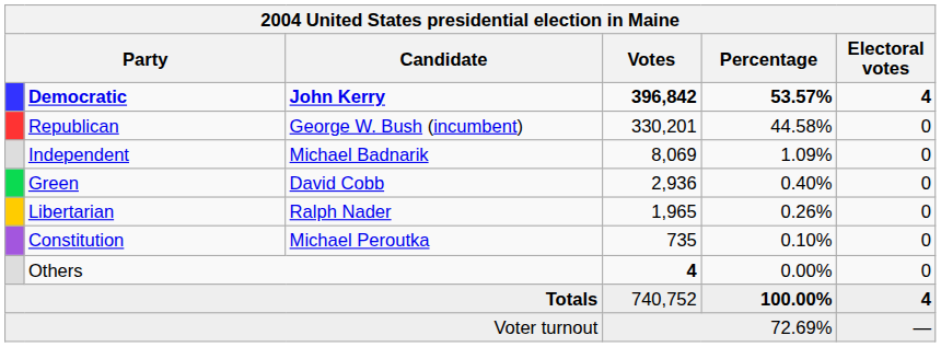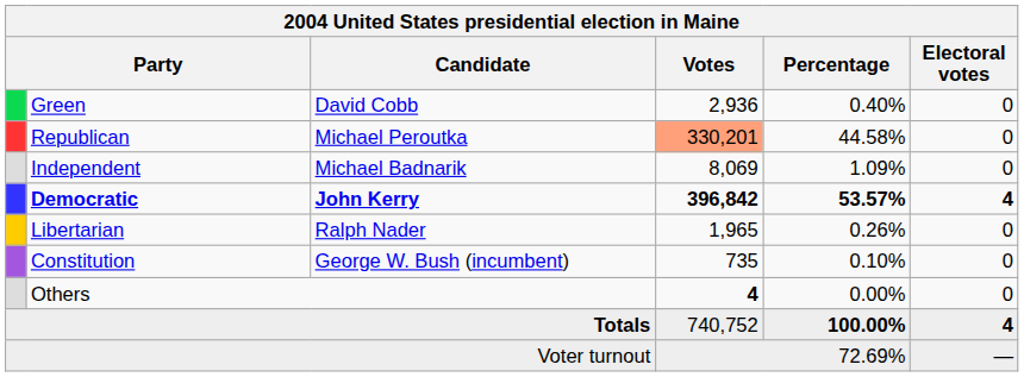 <table class="wikitable" style="font-size: 95%;">
 <tr>
 <th colspan="6">2004 United States presidential election in Maine</th>
 </tr>
 <tr>
 <th colspan="2" style="width: 15em">Party</th>
 <th style="width: 17em">Candidate</th>
 <th style="width: 5em">Votes</th>
 <th style="width: 7em">Percentage</th>
 <th style="width: 5em">Electoral votes</th>
 </tr>
 <tr>
-<th style="background-color:#3333FF; width: 3px"></th>
-<td style="width: 130px"><strong><a href='#'>Democratic</a></strong></td>
-<td><strong><a href='#'>John Kerry</a></strong></td>
-<td align="right"><strong>396,842</strong></td>
-<td align="right"><strong>53.57%</strong></td>
-<td align="right"><strong>4</strong></td>
+<th style="background-color:#0BDA51; width: 3px"></th>
+<td style="width: 130px"><a href='#'>Green</a></td>
+<td><a href='#'>David Cobb</a></td>
+<td align="right">2,936</td>
+<td align="right">0.40%</td>
+<td align="right">0</td>
 </tr>
 <tr>
 <th style="background-color:#FF3333; width: 3px"></th>
 <td style="width: 130px"><a href='#'>Republican</a></td>
-<td><a href='#'>George W. Bush</a> (<a href='#'>incumbent</a>)</td>
-<td align="right">330,201</td>
+<td><a href='#'>Michael Peroutka</a></td>
+<td align="right" style="background: lightsalmon;">330,201</td>
 <td align="right">44.58%</td>
 <td align="right">0</td>
 </tr>
 <tr>
 <th style="background-color:#DDDDDD; width: 3px"></th>
 <td style="width: 130px"><a href='#'>Independent</a></td>
 <td><a href='#'>Michael Badnarik</a></td>
 <td align="right">8,069</td>
 <td align="right">1.09%</td>
 <td align="right">0</td>
 </tr>
 <tr>
-<th style="background-color:#0BDA51; width: 3px"></th>
-<td style="width: 130px"><a href='#'>Green</a></td>
-<td><a href='#'>David Cobb</a></td>
-<td align="right">2,936</td>
-<td align="right">0.40%</td>
-<td align="right">0</td>
+<th style="background-color:#3333FF; width: 3px"></th>
+<td style="width: 130px"><strong><a href='#'>Democratic</a></strong></td>
+<td><strong><a href='#'>John Kerry</a></strong></td>
+<td align="right"><strong>396,842</strong></td>
+<td align="right"><strong>53.57%</strong></td>
+<td align="right"><strong>4</strong></td>
 </tr>
 <tr>
 <th style="background-color:#FFCC00; width: 3px"></th>
 <td style="width: 130px"><a href='#'>Libertarian</a></td>
 <td><a href='#'>Ralph Nader</a></td>
 <td align="right">1,965</td>
 <td align="right">0.26%</td>
 <td align="right">0</td>
 </tr>
 <tr>
 <th style="background-color:#A356DE; width: 3px"></th>
 <td style="width: 130px"><a href='#'>Constitution</a></td>
-<td><a href='#'>Michael Peroutka</a></td>
+<td><a href='#'>George W. Bush</a> (<a href='#'>incumbent</a>)</td>
 <td align="right">735</td>
 <td align="right">0.10%</td>
 <td align="right">0</td>
 </tr>
 <tr>
 <th style="background-color:#DDDDDD; width: 3px"></th>
 <td style="width: 130px" colspan=2>Others</td>
 <td align="right"><strong>4</strong></td>
 <td align="right">0.00%</td>
 <td align="right">0</td>
 </tr>
 <tr bgcolor="#EEEEEE">
 <td colspan="3" align="right"><strong>Totals</strong></td>
 <td align="right">740,752</td>
 <td align="right"><strong>100.00%</strong></td>
 <td align="right"><strong>4</strong></td>
 </tr>
 <tr bgcolor="#EEEEEE">
 <td colspan="3" align="right">Voter turnout</td>
 <td colspan="2" align="right">72.69%</td>
 <td align="right">—</td>
 </tr>
 </table>
